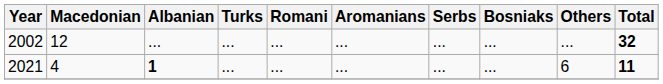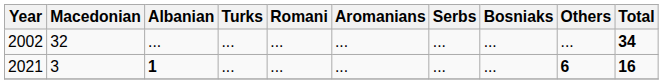 <table class="wikitable">
 <tr>
 <th>Year</th>
 <th>Macedonian</th>
 <th>Albanian</th>
 <th>Turks</th>
 <th>Romani</th>
 <th>Aromanians</th>
 <th>Serbs</th>
 <th>Bosniaks</th>
 <th><abbr>Others</abbr></th>
 <th>Total</th>
 </tr>
 <tr>
 <td>2002</td>
-<td>12</td>
+<td>32</td>
 <td>...</td>
 <td>...</td>
 <td>...</td>
 <td>...</td>
 <td>...</td>
 <td>...</td>
 <td>...</td>
-<td><strong>32</strong></td>
+<td><strong>34</strong></td>
 </tr>
 <tr>
 <td>2021</td>
-<td>4</td>
+<td>3</td>
 <td><strong>1</strong></td>
 <td>...</td>
 <td>...</td>
 <td>...</td>
 <td>...</td>
 <td>...</td>
-<td>6</td>
-<td><strong>11</strong></td>
+<td><strong>6</strong></td>
+<td><strong>16</strong></td>
 </tr>
 <tr>
 </tr>
 </table>
